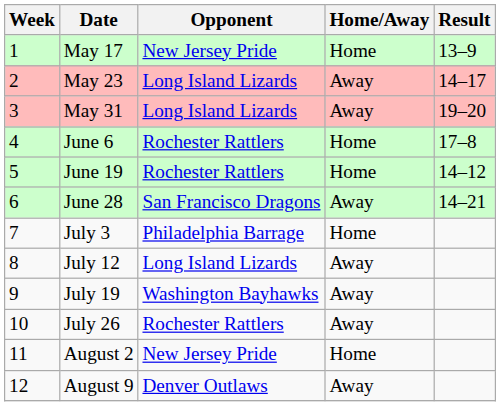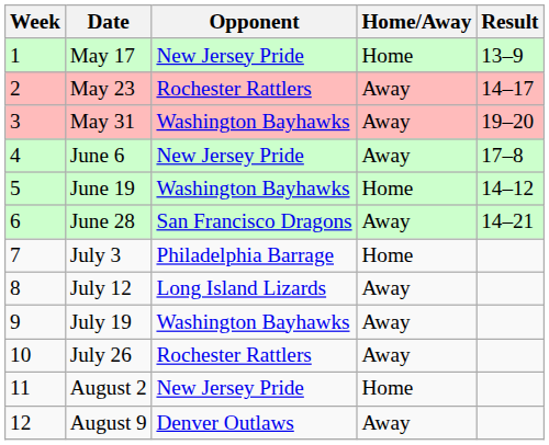 <table class="wikitable sortable">
 <tr>
 <th>Week</th>
 <th>Date</th>
 <th>Opponent</th>
 <th>Home/Away</th>
 <th>Result</th>
 </tr>
 <tr bgcolor="#ccffcc">
 <td>1</td>
 <td>May 17</td>
 <td><a href='#'>New Jersey Pride</a></td>
 <td>Home</td>
 <td>13–9</td>
 </tr>
 <tr bgcolor="#ffbbbb">
 <td>2</td>
 <td>May 23</td>
-<td><a href='#'>Long Island Lizards</a></td>
+<td><a href='#'>Rochester Rattlers</a></td>
 <td>Away</td>
 <td>14–17</td>
 </tr>
 <tr bgcolor="#ffbbbb">
 <td>3</td>
 <td>May 31</td>
-<td><a href='#'>Long Island Lizards</a></td>
+<td><a href='#'>Washington Bayhawks</a></td>
 <td>Away</td>
 <td>19–20</td>
 </tr>
 <tr bgcolor="#ccffcc">
 <td>4</td>
 <td>June 6</td>
-<td><a href='#'>Rochester Rattlers</a></td>
-<td>Home</td>
+<td><a href='#'>New Jersey Pride</a></td>
+<td>Away</td>
 <td>17–8</td>
 </tr>
 <tr bgcolor="ccffcc">
 <td>5</td>
 <td>June 19</td>
-<td><a href='#'>Rochester Rattlers</a></td>
+<td><a href='#'>Washington Bayhawks</a></td>
 <td>Home</td>
 <td>14–12</td>
 </tr>
 <tr bgcolor="ccffcc">
 <td>6</td>
 <td>June 28</td>
 <td><a href='#'>San Francisco Dragons</a></td>
 <td>Away</td>
 <td>14–21</td>
 </tr>
 <tr bgcolor="">
 <td>7</td>
 <td>July 3</td>
 <td><a href='#'>Philadelphia Barrage</a></td>
 <td>Home</td>
 <td></td>
 </tr>
 <tr bgcolor="">
 <td>8</td>
 <td>July 12</td>
 <td><a href='#'>Long Island Lizards</a></td>
 <td>Away</td>
 <td></td>
 </tr>
 <tr bgcolor="">
 <td>9</td>
 <td>July 19</td>
 <td><a href='#'>Washington Bayhawks</a></td>
 <td>Away</td>
 <td></td>
 </tr>
 <tr bgcolor="">
 <td>10</td>
 <td>July 26</td>
 <td><a href='#'>Rochester Rattlers</a></td>
 <td>Away</td>
 <td></td>
 </tr>
 <tr bgcolor="">
 <td>11</td>
 <td>August 2</td>
 <td><a href='#'>New Jersey Pride</a></td>
 <td>Home</td>
 <td></td>
 </tr>
 <tr bgcolor="">
 <td>12</td>
 <td>August 9</td>
 <td><a href='#'>Denver Outlaws</a></td>
 <td>Away</td>
 <td></td>
 </tr>
 <tr bgcolor="#ccffcc">
 </tr>
 <tr>
 </tr>
 </table>
